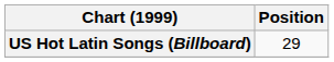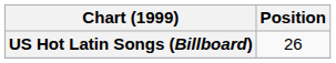 <table class="wikitable plainrowheaders " style="text-align:center;">
 <tr>
 <th scope="col">Chart (1999)</th>
 <th scope="col">Position</th>
 </tr>
 <tr>
 <th scope="row">US Hot Latin Songs (<em>Billboard</em>)</th>
-<td>29</td>
+<td>26</td>
 </tr>
 <tr>
 </tr>
 </table>
